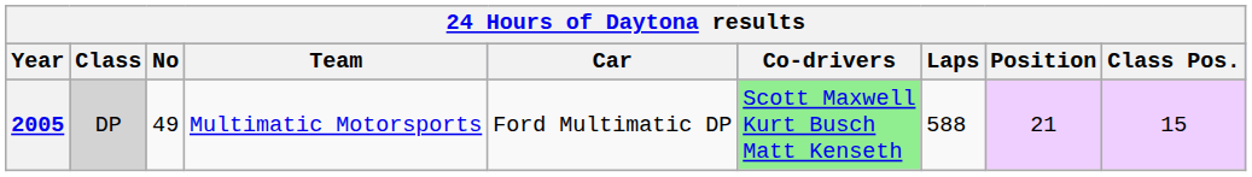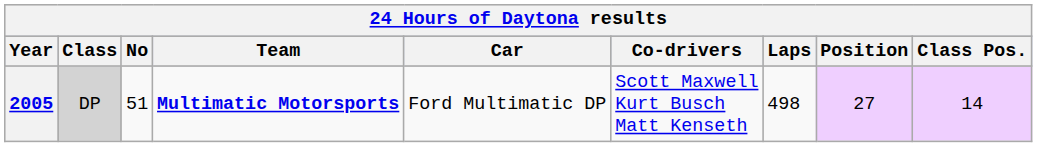 <table class="wikitable" style="font-size:90%">
 <tr>
 <th colspan=45><a href='#'>24 Hours of Daytona</a> results</th>
 </tr>
 <tr style="background:#abbbdd;">
 <th>Year</th>
 <th>Class</th>
 <th>No</th>
 <th>Team</th>
 <th>Car</th>
 <th>Co-drivers</th>
 <th>Laps</th>
 <th>Position</th>
 <th>Class Pos.</th>
 </tr>
 <tr>
 <th><a href='#'>2005</a></th>
 <td align=center style="background: lightgrey;">DP</td>
-<td align=center>49</td>
-<td> <a href='#'>Multimatic Motorsports</a></td>
+<td align=center>51</td>
+<td><strong> <a href='#'>Multimatic Motorsports</a></strong></td>
 <td>Ford Multimatic DP</td>
-<td style="background: lightgreen;"> <a href='#'>Scott Maxwell</a><br> <a href='#'>Kurt Busch</a><br> <a href='#'>Matt Kenseth</a></td>
-<td>588</td>
-<td style="background:#EFCFFF;" align=center>21 </td>
-<td style="background:#EFCFFF;" align=center>15 </td>
+<td> <a href='#'>Scott Maxwell</a><br> <a href='#'>Kurt Busch</a><br> <a href='#'>Matt Kenseth</a></td>
+<td>498</td>
+<td style="background:#EFCFFF;" align=center>27 </td>
+<td style="background:#EFCFFF;" align=center>14 </td>
 </tr>
 </table>
